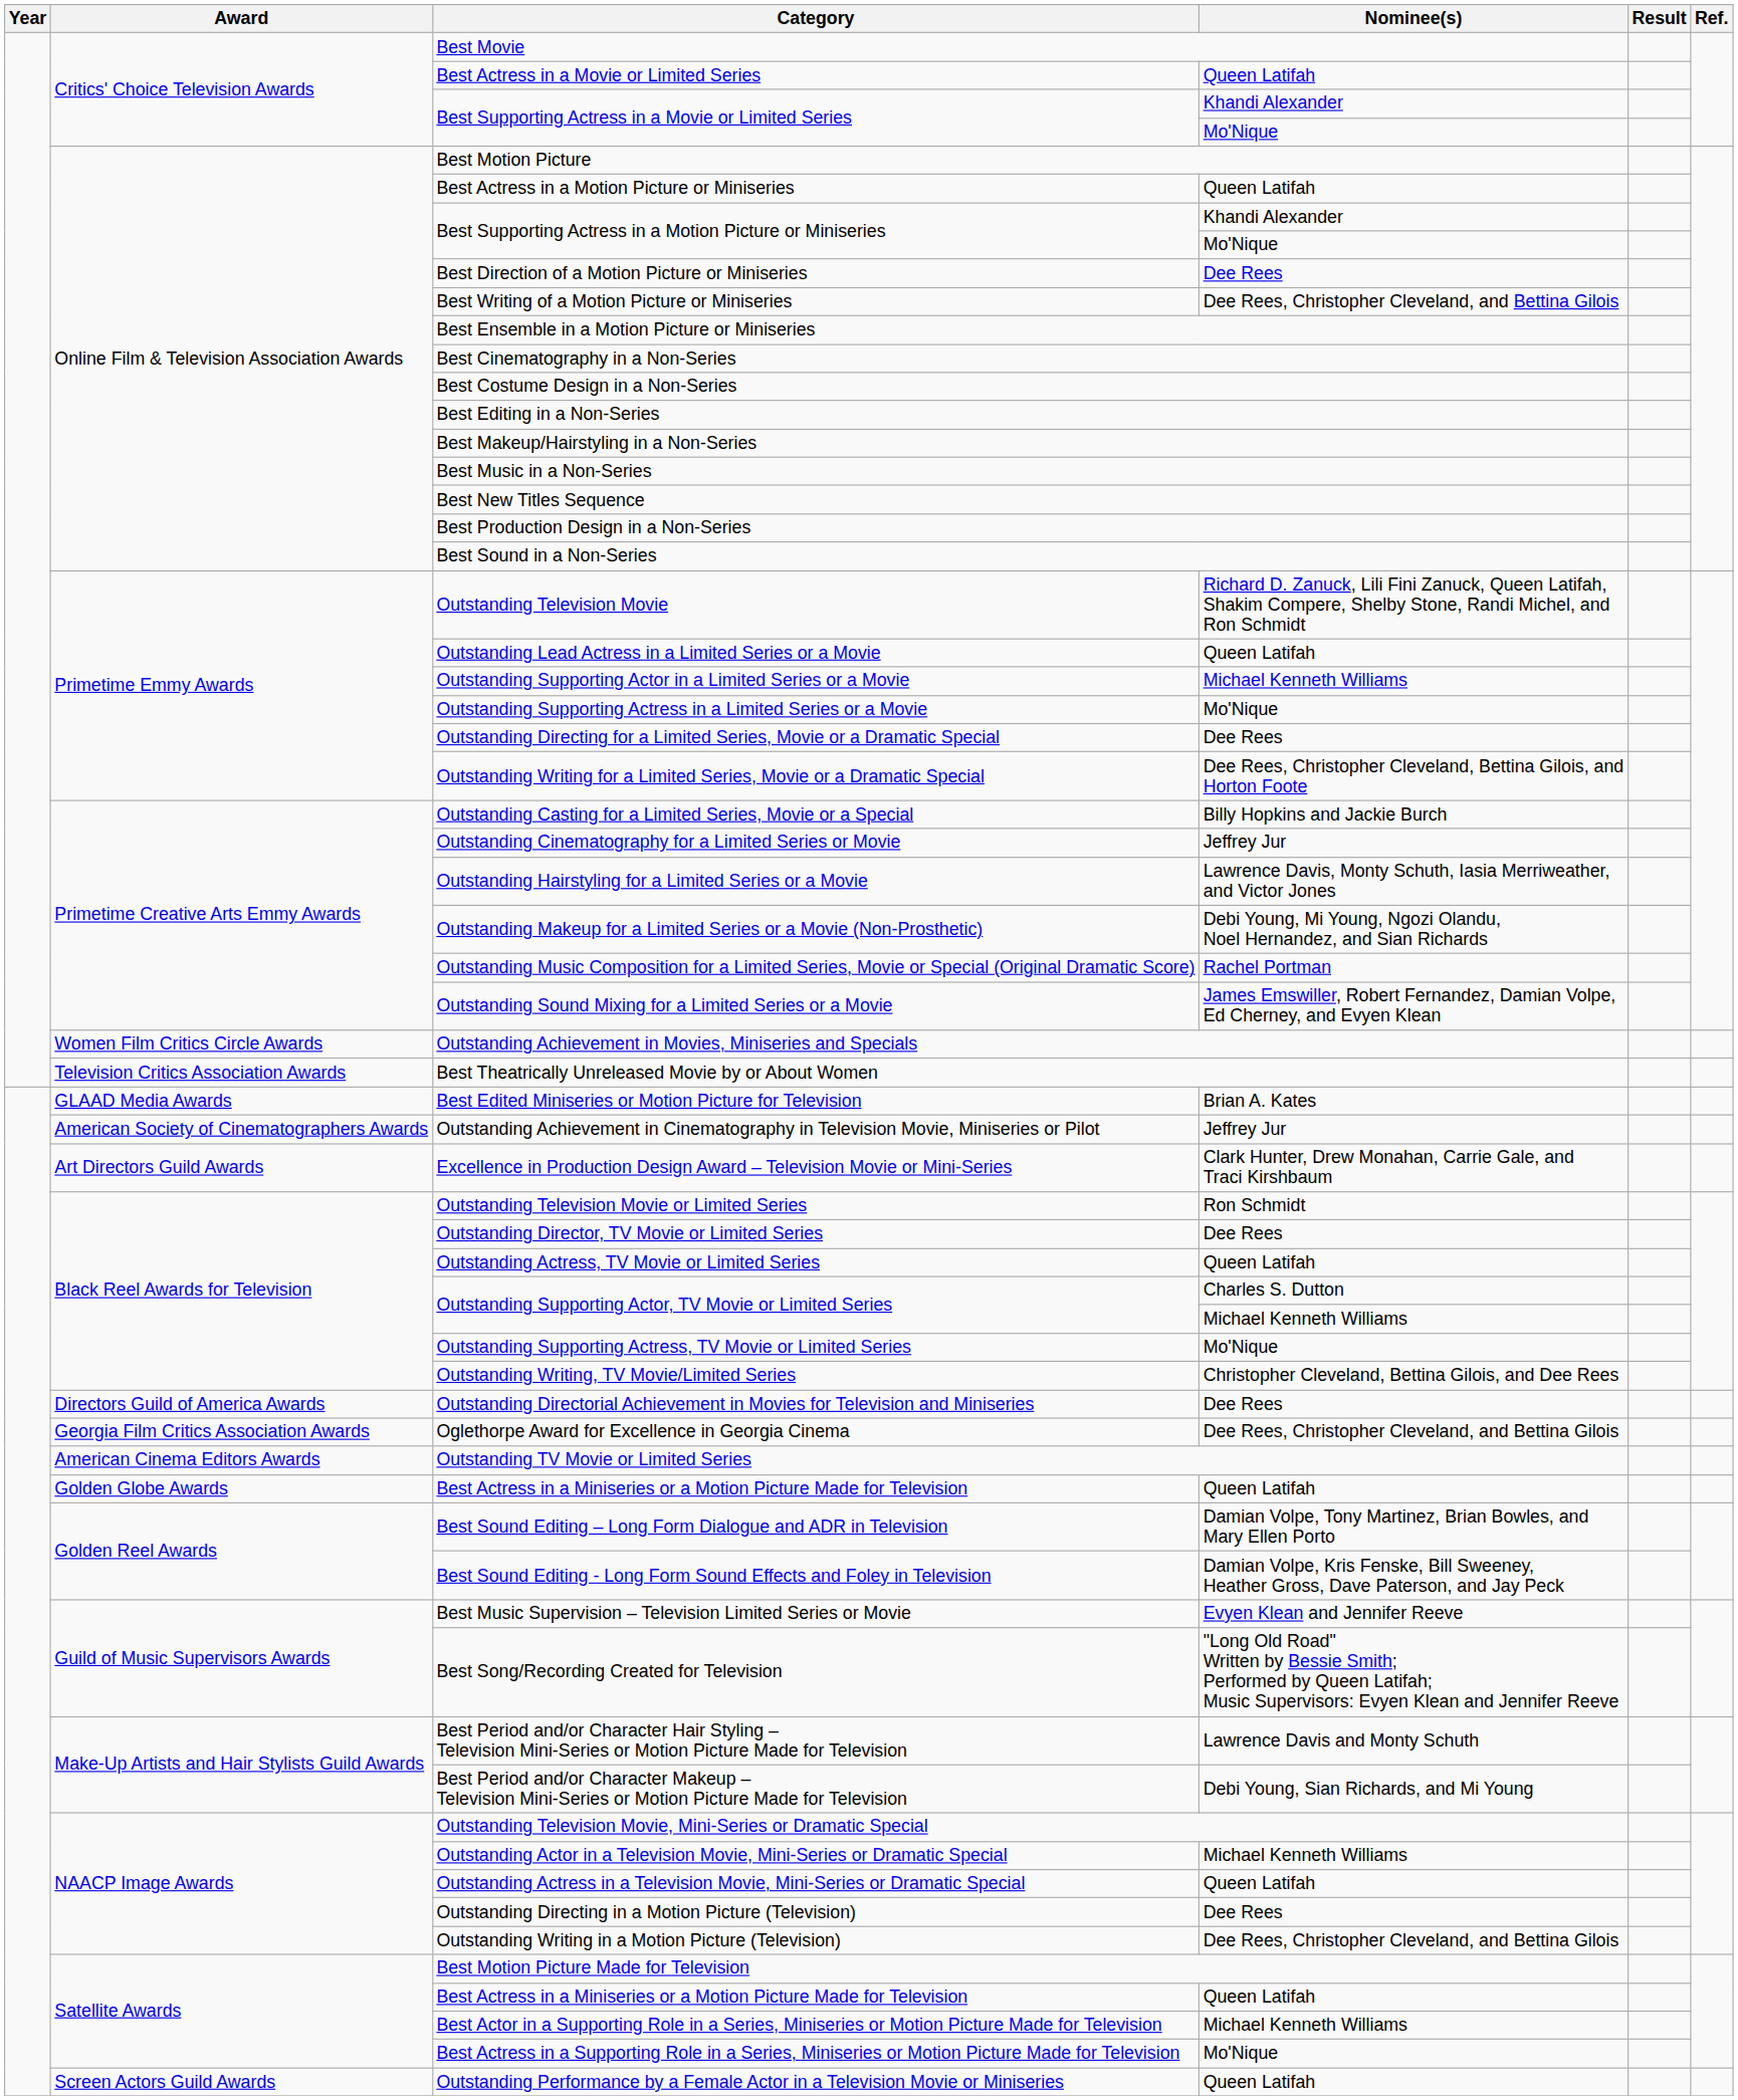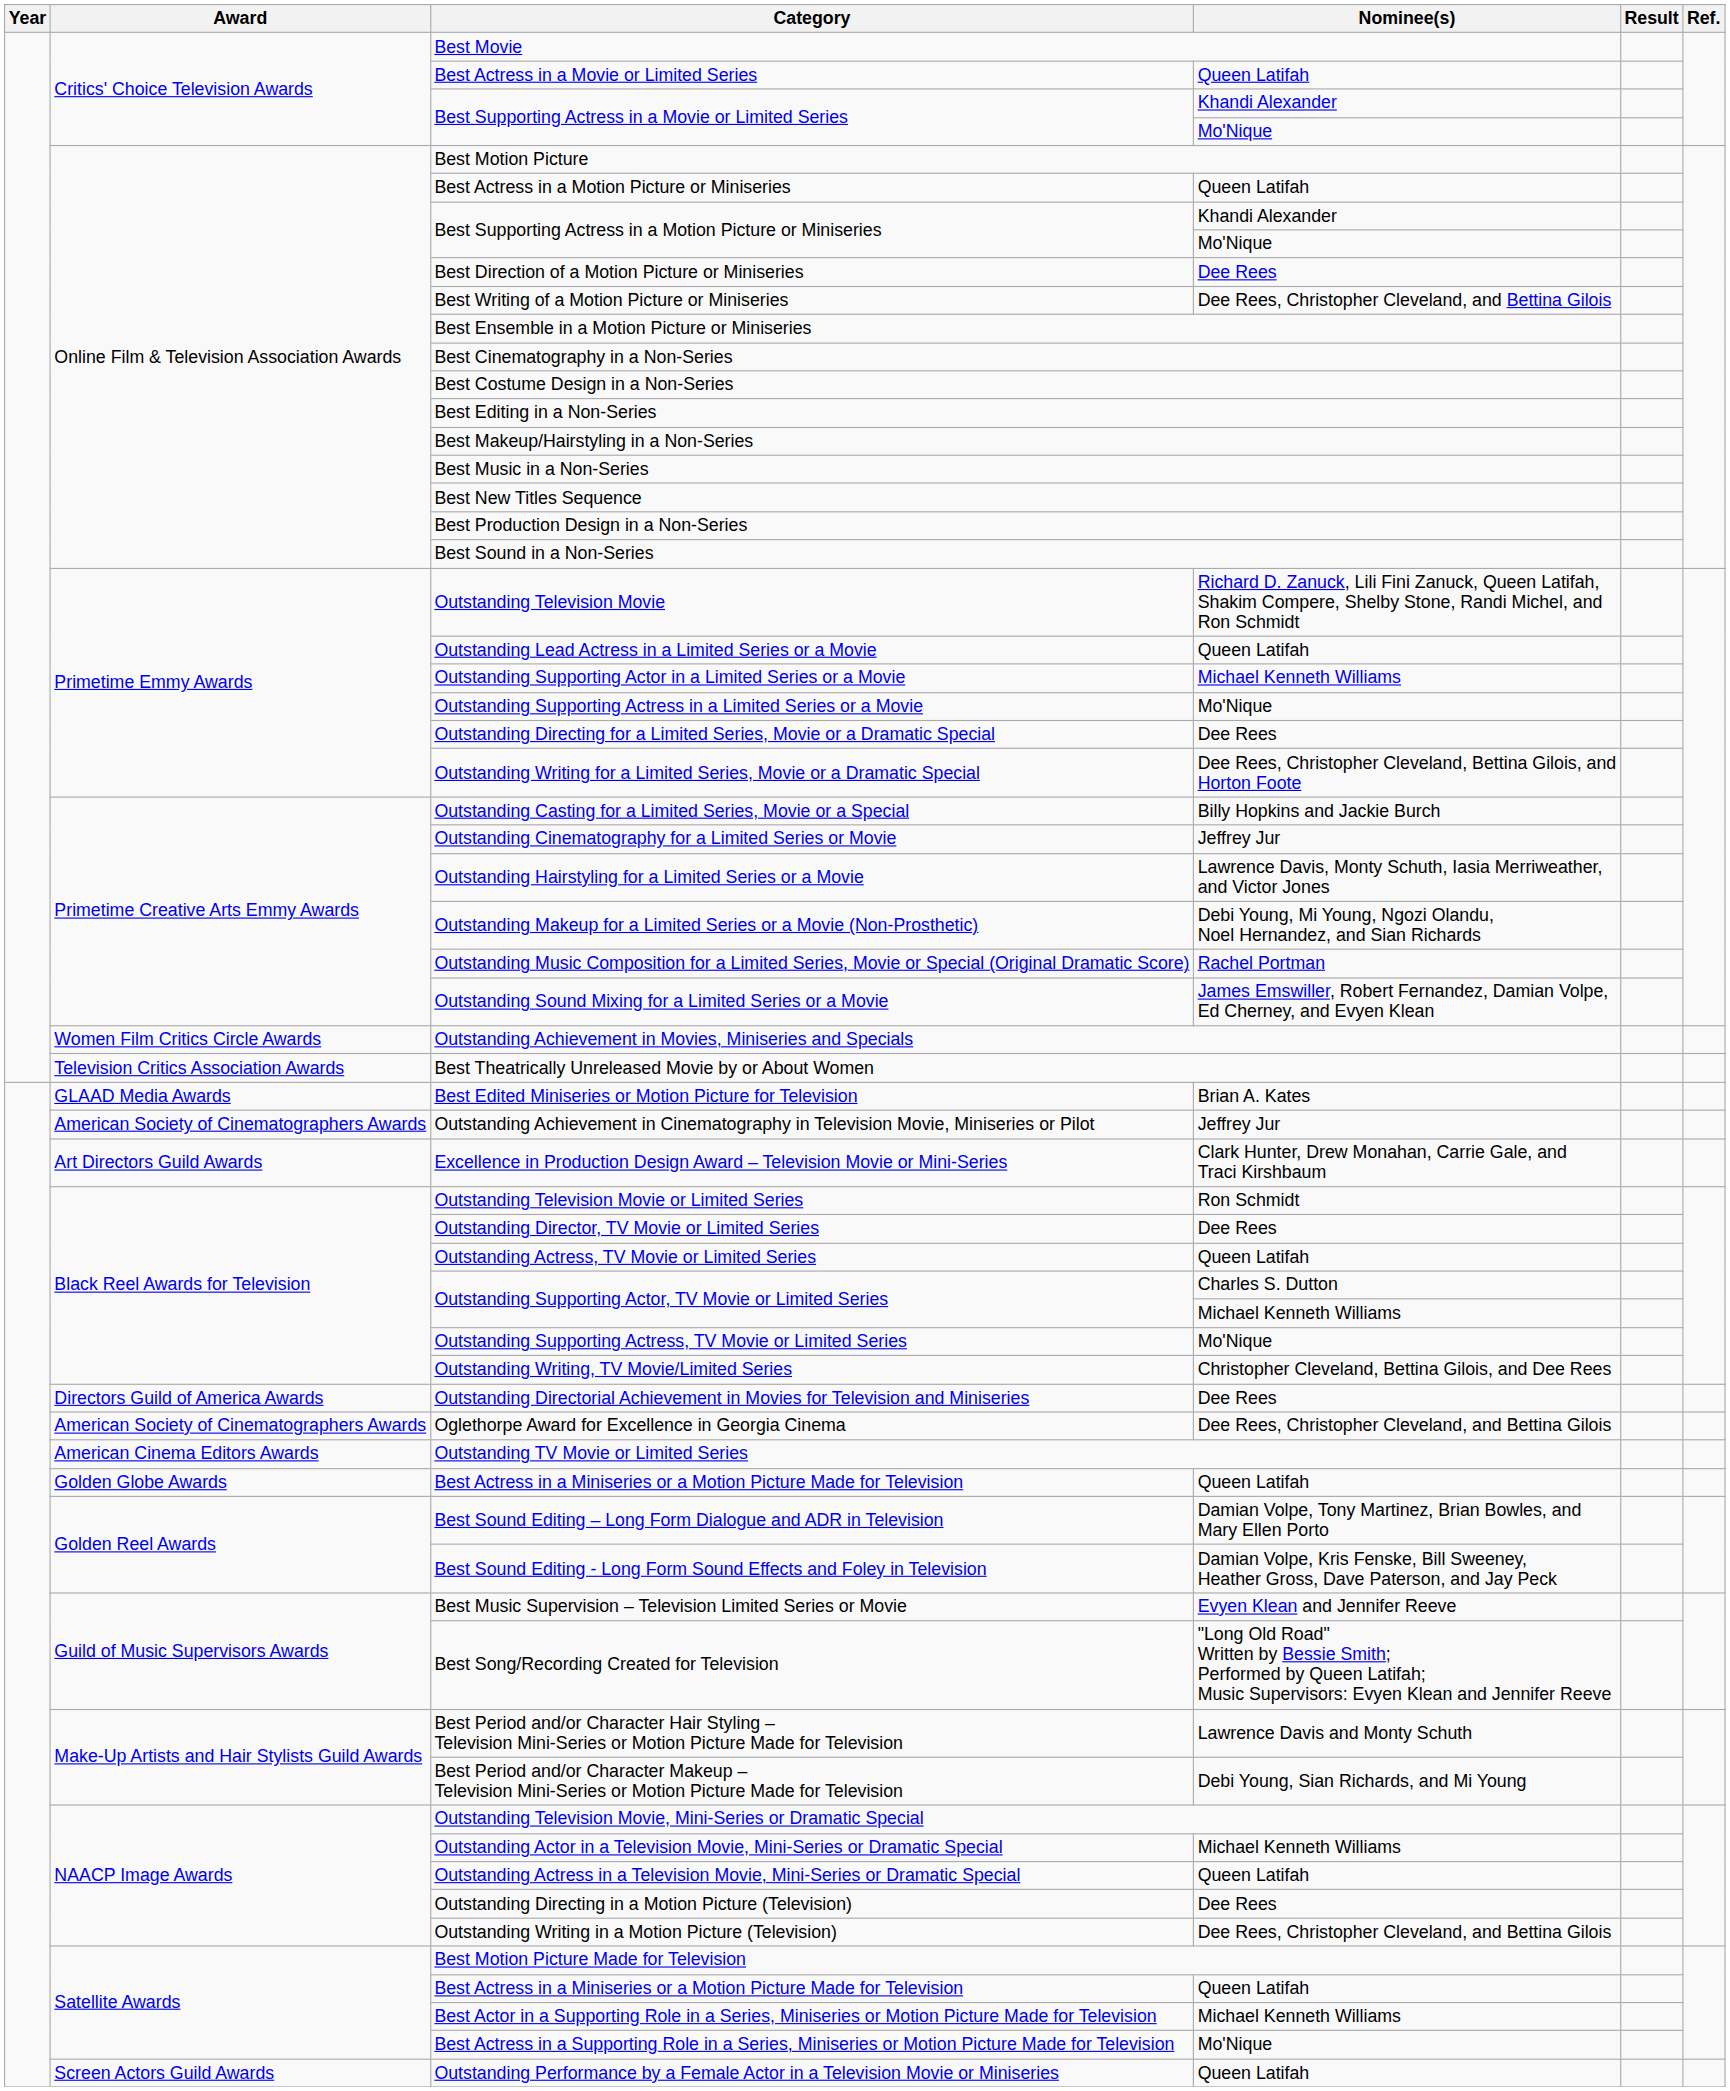 <table class="wikitable sortable">
 <tr>
 <th>Year</th>
 <th>Award</th>
 <th>Category</th>
 <th>Nominee(s)</th>
 <th>Result</th>
 <th>Ref.</th>
 </tr>
 <tr>
 <td rowspan="33"></td>
 <td rowspan="4"><a href='#'>Critics' Choice Television Awards</a></td>
 <td colspan="2"><a href='#'>Best Movie</a></td>
 <td></td>
 <td align="center" rowspan="4"></td>
 </tr>
 <tr>
 <td><a href='#'>Best Actress in a Movie or Limited Series</a></td>
 <td><a href='#'>Queen Latifah</a></td>
 <td></td>
 </tr>
 <tr>
 <td rowspan="2"><a href='#'>Best Supporting Actress in a Movie or Limited Series</a></td>
 <td><a href='#'>Khandi Alexander</a></td>
 <td></td>
 </tr>
 <tr>
 <td><a href='#'>Mo'Nique</a></td>
 <td></td>
 </tr>
 <tr>
 <td rowspan="15">Online Film & Television Association Awards</td>
 <td colspan="2">Best Motion Picture</td>
 <td></td>
 <td align="center" rowspan="15"></td>
 </tr>
 <tr>
 <td>Best Actress in a Motion Picture or Miniseries</td>
 <td>Queen Latifah</td>
 <td></td>
 </tr>
 <tr>
 <td rowspan="2">Best Supporting Actress in a Motion Picture or Miniseries</td>
 <td>Khandi Alexander</td>
 <td></td>
 </tr>
 <tr>
 <td>Mo'Nique</td>
 <td></td>
 </tr>
 <tr>
 <td>Best Direction of a Motion Picture or Miniseries</td>
 <td><a href='#'>Dee Rees</a></td>
 <td></td>
 </tr>
 <tr>
 <td>Best Writing of a Motion Picture or Miniseries</td>
 <td>Dee Rees, Christopher Cleveland, and <a href='#'>Bettina Gilois</a></td>
 <td></td>
 </tr>
 <tr>
 <td colspan="2">Best Ensemble in a Motion Picture or Miniseries</td>
 <td></td>
 </tr>
 <tr>
 <td colspan="2">Best Cinematography in a Non-Series</td>
 <td></td>
 </tr>
 <tr>
 <td colspan="2">Best Costume Design in a Non-Series</td>
 <td></td>
 </tr>
 <tr>
 <td colspan="2">Best Editing in a Non-Series</td>
 <td></td>
 </tr>
 <tr>
 <td colspan="2">Best Makeup/Hairstyling in a Non-Series</td>
 <td></td>
 </tr>
 <tr>
 <td colspan="2">Best Music in a Non-Series</td>
 <td></td>
 </tr>
 <tr>
 <td colspan="2">Best New Titles Sequence</td>
 <td></td>
 </tr>
 <tr>
 <td colspan="2">Best Production Design in a Non-Series</td>
 <td></td>
 </tr>
 <tr>
 <td colspan="2">Best Sound in a Non-Series</td>
 <td></td>
 </tr>
 <tr>
 <td rowspan="6"><a href='#'>Primetime Emmy Awards</a></td>
 <td><a href='#'>Outstanding Television Movie</a></td>
 <td><a href='#'>Richard D. Zanuck</a>, Lili Fini Zanuck, Queen Latifah, <br> Shakim Compere, Shelby Stone, Randi Michel, and <br> Ron Schmidt</td>
 <td></td>
 <td align="center" rowspan="12"></td>
 </tr>
 <tr>
 <td><a href='#'>Outstanding Lead Actress in a Limited Series or a Movie</a></td>
 <td>Queen Latifah</td>
 <td></td>
 </tr>
 <tr>
 <td><a href='#'>Outstanding Supporting Actor in a Limited Series or a Movie</a></td>
 <td><a href='#'>Michael Kenneth Williams</a></td>
 <td></td>
 </tr>
 <tr>
 <td><a href='#'>Outstanding Supporting Actress in a Limited Series or a Movie</a></td>
 <td>Mo'Nique</td>
 <td></td>
 </tr>
 <tr>
 <td><a href='#'>Outstanding Directing for a Limited Series, Movie or a Dramatic Special</a></td>
 <td>Dee Rees</td>
 <td></td>
 </tr>
 <tr>
 <td><a href='#'>Outstanding Writing for a Limited Series, Movie or a Dramatic Special</a></td>
 <td>Dee Rees, Christopher Cleveland, Bettina Gilois, and <br> <a href='#'>Horton Foote</a></td>
 <td></td>
 </tr>
 <tr>
 <td rowspan="6"><a href='#'>Primetime Creative Arts Emmy Awards</a></td>
 <td><a href='#'>Outstanding Casting for a Limited Series, Movie or a Special</a></td>
 <td>Billy Hopkins and Jackie Burch</td>
 <td></td>
 </tr>
 <tr>
 <td><a href='#'>Outstanding Cinematography for a Limited Series or Movie</a></td>
 <td>Jeffrey Jur</td>
 <td></td>
 </tr>
 <tr>
 <td><a href='#'>Outstanding Hairstyling for a Limited Series or a Movie</a></td>
 <td>Lawrence Davis, Monty Schuth, Iasia Merriweather, <br> and Victor Jones</td>
 <td></td>
 </tr>
 <tr>
 <td><a href='#'>Outstanding Makeup for a Limited Series or a Movie (Non-Prosthetic)</a></td>
 <td>Debi Young, Mi Young, Ngozi Olandu, <br> Noel Hernandez, and Sian Richards</td>
 <td></td>
 </tr>
 <tr>
 <td><a href='#'>Outstanding Music Composition for a Limited Series, Movie or Special (Original Dramatic Score)</a></td>
 <td><a href='#'>Rachel Portman</a></td>
 <td></td>
 </tr>
 <tr>
 <td><a href='#'>Outstanding Sound Mixing for a Limited Series or a Movie</a></td>
 <td><a href='#'>James Emswiller</a>, Robert Fernandez, Damian Volpe, <br> Ed Cherney, and Evyen Klean</td>
 <td></td>
 </tr>
 <tr>
 <td><a href='#'>Women Film Critics Circle Awards</a></td>
 <td colspan="2"><a href='#'>Outstanding Achievement in Movies, Miniseries and Specials</a></td>
 <td></td>
 <td align="center"></td>
 </tr>
 <tr>
 <td><a href='#'>Television Critics Association Awards</a></td>
 <td colspan="2">Best Theatrically Unreleased Movie by or About Women</td>
 <td></td>
 <td align="center"></td>
 </tr>
 <tr>
 <td rowspan="30"></td>
 <td><a href='#'>GLAAD Media Awards</a></td>
 <td><a href='#'>Best Edited Miniseries or Motion Picture for Television</a></td>
 <td>Brian A. Kates</td>
 <td></td>
 <td align="center"></td>
 </tr>
 <tr>
 <td><a href='#'>American Society of Cinematographers Awards</a></td>
 <td>Outstanding Achievement in Cinematography in Television Movie, Miniseries or Pilot</td>
 <td>Jeffrey Jur</td>
 <td></td>
 <td align="center"></td>
 </tr>
 <tr>
 <td><a href='#'>Art Directors Guild Awards</a></td>
 <td><a href='#'>Excellence in Production Design Award – Television Movie or Mini-Series</a></td>
 <td>Clark Hunter, Drew Monahan, Carrie Gale, and <br> Traci Kirshbaum</td>
 <td></td>
 <td align="center"></td>
 </tr>
 <tr>
 <td rowspan="7"><a href='#'>Black Reel Awards for Television</a></td>
 <td><a href='#'>Outstanding Television Movie or Limited Series</a></td>
 <td>Ron Schmidt</td>
 <td></td>
 <td align="center" rowspan="7"></td>
 </tr>
 <tr>
 <td><a href='#'>Outstanding Director, TV Movie or Limited Series</a></td>
 <td>Dee Rees</td>
 <td></td>
 </tr>
 <tr>
 <td><a href='#'>Outstanding Actress, TV Movie or Limited Series</a></td>
 <td>Queen Latifah</td>
 <td></td>
 </tr>
 <tr>
 <td rowspan="2"><a href='#'>Outstanding Supporting Actor, TV Movie or Limited Series</a></td>
 <td>Charles S. Dutton</td>
 <td></td>
 </tr>
 <tr>
 <td>Michael Kenneth Williams</td>
 <td></td>
 </tr>
 <tr>
 <td><a href='#'>Outstanding Supporting Actress, TV Movie or Limited Series</a></td>
 <td>Mo'Nique</td>
 <td></td>
 </tr>
 <tr>
 <td><a href='#'>Outstanding Writing, TV Movie/Limited Series</a></td>
 <td>Christopher Cleveland, Bettina Gilois, and Dee Rees</td>
 <td></td>
 </tr>
 <tr>
 <td><a href='#'>Directors Guild of America Awards</a></td>
 <td><a href='#'>Outstanding Directorial Achievement in Movies for Television and Miniseries</a></td>
 <td>Dee Rees</td>
 <td></td>
 <td align="center"></td>
 </tr>
 <tr>
-<td><a href='#'>Georgia Film Critics Association Awards</a></td>
+<td><a href='#'>American Society of Cinematographers Awards</a></td>
 <td>Oglethorpe Award for Excellence in Georgia Cinema</td>
 <td>Dee Rees, Christopher Cleveland, and Bettina Gilois</td>
 <td></td>
 <td align="center"></td>
 </tr>
 <tr>
 <td><a href='#'>American Cinema Editors Awards</a></td>
 <td colspan="2"><a href='#'>Outstanding TV Movie or Limited Series</a></td>
 <td></td>
 <td align="center"></td>
 </tr>
 <tr>
 <td><a href='#'>Golden Globe Awards</a></td>
 <td><a href='#'>Best Actress in a Miniseries or a Motion Picture Made for Television</a></td>
 <td>Queen Latifah</td>
 <td></td>
 <td align="center"></td>
 </tr>
 <tr>
 <td rowspan="2"><a href='#'>Golden Reel Awards</a></td>
 <td><a href='#'>Best Sound Editing – Long Form Dialogue and ADR in Television</a></td>
 <td>Damian Volpe, Tony Martinez, Brian Bowles, and <br> Mary Ellen Porto</td>
 <td></td>
 <td align="center" rowspan="2"></td>
 </tr>
 <tr>
 <td><a href='#'>Best Sound Editing - Long Form Sound Effects and Foley in Television</a></td>
 <td>Damian Volpe, Kris Fenske, Bill Sweeney, <br> Heather Gross, Dave Paterson, and Jay Peck</td>
 <td></td>
 </tr>
 <tr>
 <td rowspan="2"><a href='#'>Guild of Music Supervisors Awards</a></td>
 <td>Best Music Supervision – Television Limited Series or Movie</td>
 <td><a href='#'>Evyen Klean</a> and Jennifer Reeve</td>
 <td></td>
 <td align="center" rowspan="2"></td>
 </tr>
 <tr>
 <td>Best Song/Recording Created for Television</td>
 <td>"Long Old Road" <br> Written by <a href='#'>Bessie Smith</a>; <br> Performed by Queen Latifah; <br> Music Supervisors: Evyen Klean and Jennifer Reeve</td>
 <td></td>
 </tr>
 <tr>
 <td rowspan="2"><a href='#'>Make-Up Artists and Hair Stylists Guild Awards</a></td>
 <td>Best Period and/or Character Hair Styling – <br> Television Mini-Series or Motion Picture Made for Television</td>
 <td>Lawrence Davis and Monty Schuth</td>
 <td></td>
 <td align="center" rowspan="2"></td>
 </tr>
 <tr>
 <td>Best Period and/or Character Makeup – <br> Television Mini-Series or Motion Picture Made for Television</td>
 <td>Debi Young, Sian Richards, and Mi Young</td>
 <td></td>
 </tr>
 <tr>
 <td rowspan="5"><a href='#'>NAACP Image Awards</a></td>
 <td colspan="2"><a href='#'>Outstanding Television Movie, Mini-Series or Dramatic Special</a></td>
 <td></td>
 <td align="center" rowspan="5"></td>
 </tr>
 <tr>
 <td><a href='#'>Outstanding Actor in a Television Movie, Mini-Series or Dramatic Special</a></td>
 <td>Michael Kenneth Williams</td>
 <td></td>
 </tr>
 <tr>
 <td><a href='#'>Outstanding Actress in a Television Movie, Mini-Series or Dramatic Special</a></td>
 <td>Queen Latifah</td>
 <td></td>
 </tr>
 <tr>
 <td>Outstanding Directing in a Motion Picture (Television)</td>
 <td>Dee Rees</td>
 <td></td>
 </tr>
 <tr>
 <td>Outstanding Writing in a Motion Picture (Television)</td>
 <td>Dee Rees, Christopher Cleveland, and Bettina Gilois</td>
 <td></td>
 </tr>
 <tr>
 <td rowspan="4"><a href='#'>Satellite Awards</a></td>
 <td colspan="2"><a href='#'>Best Motion Picture Made for Television</a></td>
 <td></td>
 <td align="center" rowspan="4"></td>
 </tr>
 <tr>
 <td><a href='#'>Best Actress in a Miniseries or a Motion Picture Made for Television</a></td>
 <td>Queen Latifah</td>
 <td></td>
 </tr>
 <tr>
 <td><a href='#'>Best Actor in a Supporting Role in a Series, Miniseries or Motion Picture Made for Television</a></td>
 <td>Michael Kenneth Williams</td>
 <td></td>
 </tr>
 <tr>
 <td><a href='#'>Best Actress in a Supporting Role in a Series, Miniseries or Motion Picture Made for Television</a></td>
 <td>Mo'Nique</td>
 <td></td>
 </tr>
 <tr>
 <td><a href='#'>Screen Actors Guild Awards</a></td>
 <td><a href='#'>Outstanding Performance by a Female Actor in a Television Movie or Miniseries</a></td>
 <td>Queen Latifah</td>
 <td></td>
 <td align="center" rowspan="2"></td>
 </tr>
 </table>
